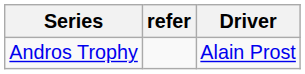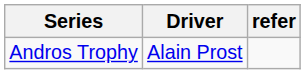 <table class="wikitable" style="font-size: 87%;">
 <tr>
 <th>Series</th>
+<th>Driver</th>
 <th>refer</th>
-<th>Driver</th>
 </tr>
 <tr>
 <td><a href='#'>Andros Trophy</a></td>
+<td> <a href='#'>Alain Prost</a></td>
 <td></td>
-<td> <a href='#'>Alain Prost</a></td>
 </tr>
 </table>
